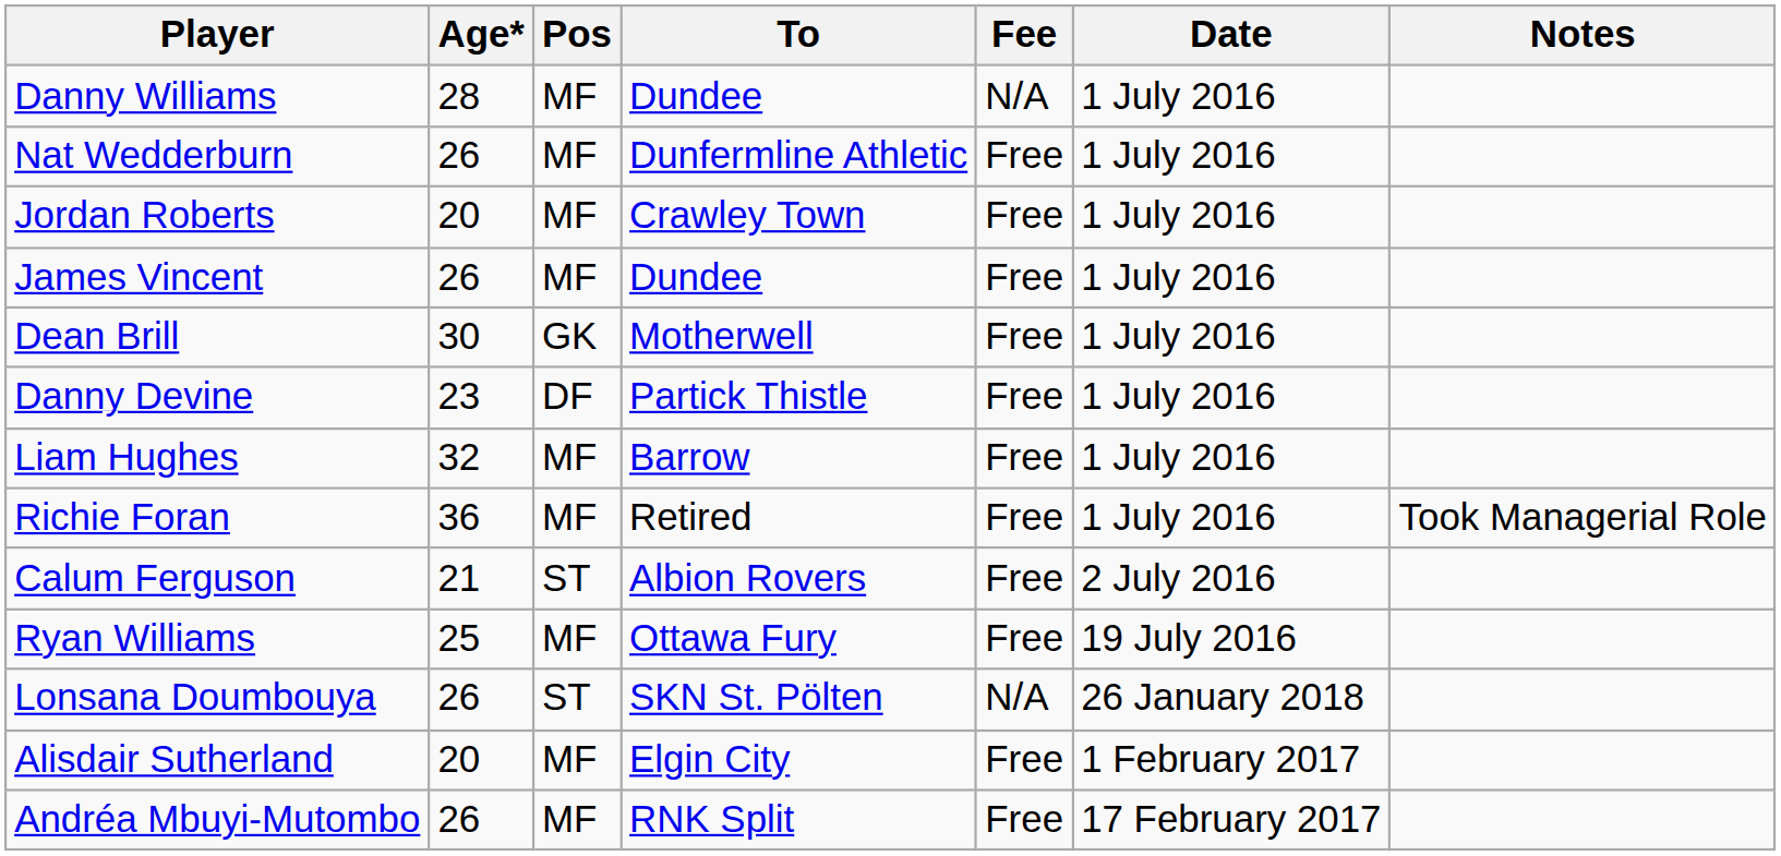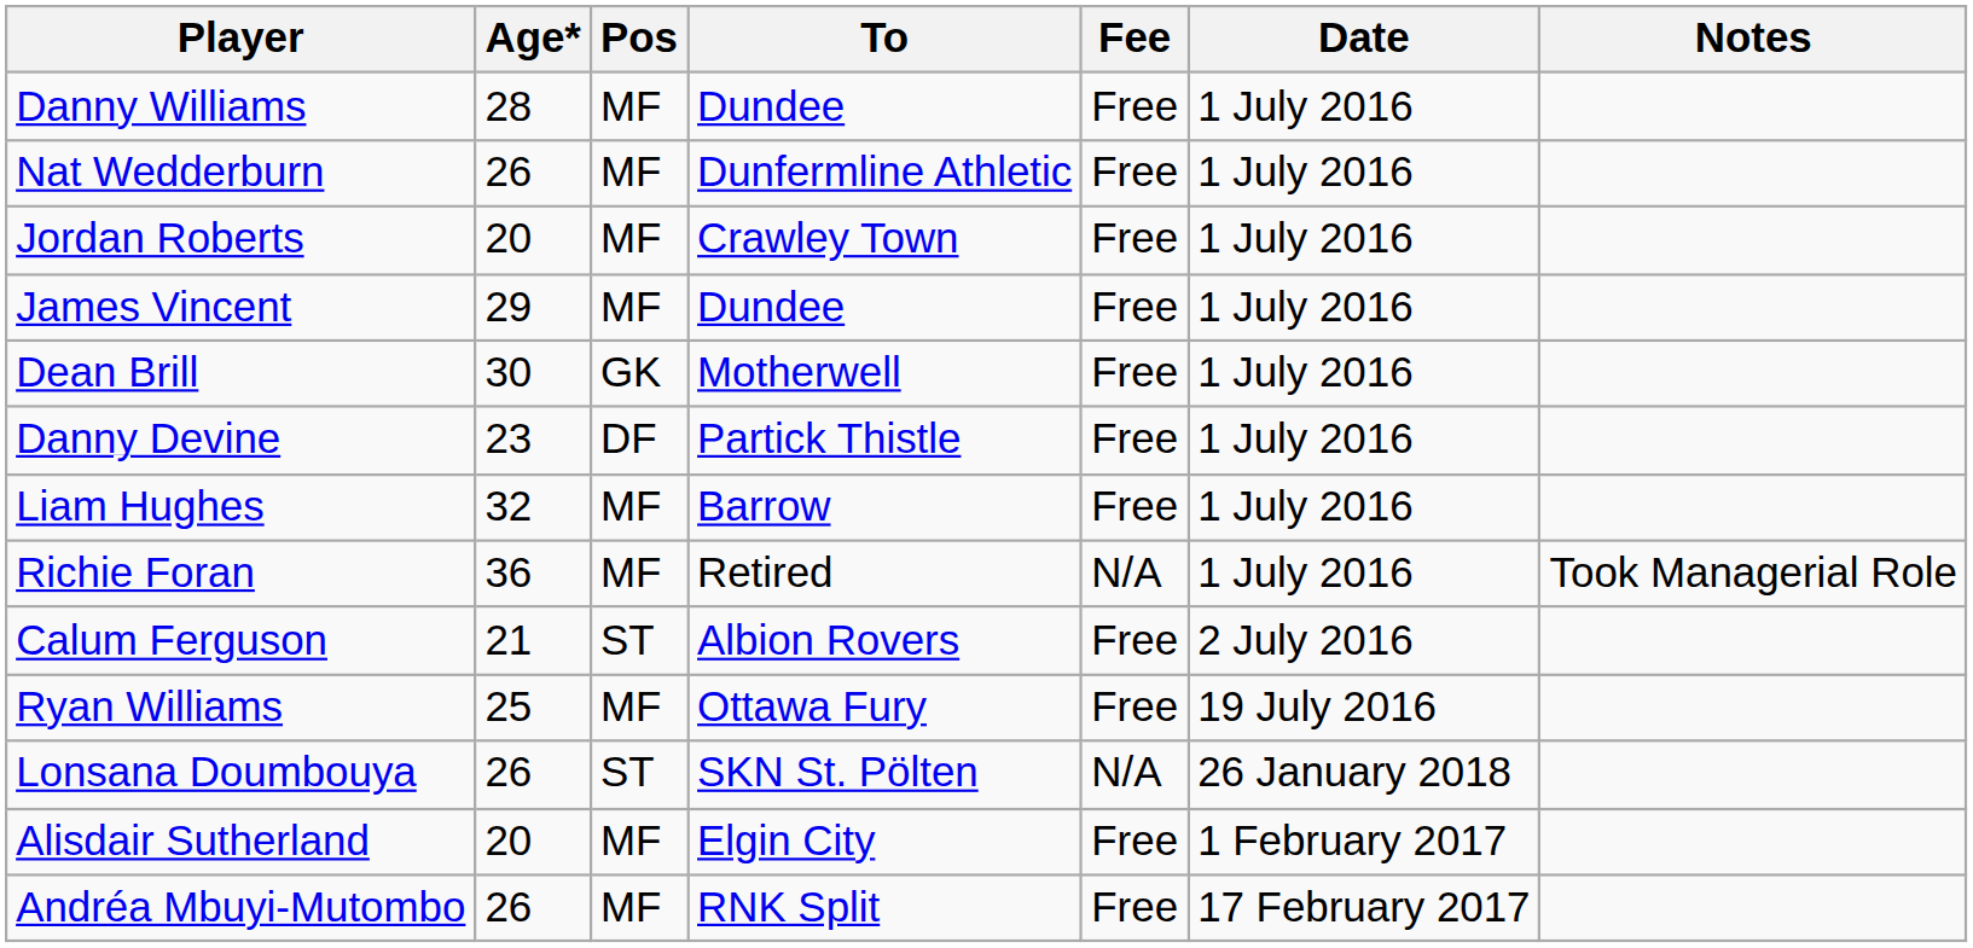 <table class="wikitable">
 <tr>
 <th>Player</th>
 <th>Age*</th>
 <th>Pos</th>
 <th>To</th>
 <th>Fee</th>
 <th>Date</th>
 <th>Notes</th>
 </tr>
 <tr>
 <td> <a href='#'>Danny Williams</a></td>
 <td>28</td>
 <td>MF</td>
 <td> <a href='#'>Dundee</a></td>
-<td>N/A</td>
+<td>Free</td>
 <td>1 July 2016</td>
 <td></td>
 </tr>
 <tr>
 <td> <a href='#'>Nat Wedderburn</a></td>
 <td>26</td>
 <td>MF</td>
 <td> <a href='#'>Dunfermline Athletic</a></td>
 <td>Free</td>
 <td>1 July 2016</td>
 <td></td>
 </tr>
 <tr>
 <td> <a href='#'>Jordan Roberts</a></td>
 <td>20</td>
 <td>MF</td>
 <td> <a href='#'>Crawley Town</a></td>
 <td>Free</td>
 <td>1 July 2016</td>
 <td></td>
 </tr>
 <tr>
 <td> <a href='#'>James Vincent</a></td>
-<td>26</td>
+<td>29</td>
 <td>MF</td>
 <td> <a href='#'>Dundee</a></td>
 <td>Free</td>
 <td>1 July 2016</td>
 <td></td>
 </tr>
 <tr>
 <td> <a href='#'>Dean Brill</a></td>
 <td>30</td>
 <td>GK</td>
 <td> <a href='#'>Motherwell</a></td>
 <td>Free</td>
 <td>1 July 2016</td>
 <td></td>
 </tr>
 <tr>
 <td> <a href='#'>Danny Devine</a></td>
 <td>23</td>
 <td>DF</td>
 <td> <a href='#'>Partick Thistle</a></td>
 <td>Free</td>
 <td>1 July 2016</td>
 <td></td>
 </tr>
 <tr>
 <td> <a href='#'>Liam Hughes</a></td>
 <td>32</td>
 <td>MF</td>
 <td> <a href='#'>Barrow</a></td>
 <td>Free</td>
 <td>1 July 2016</td>
 <td></td>
 </tr>
 <tr>
 <td> <a href='#'>Richie Foran</a></td>
 <td>36</td>
 <td>MF</td>
 <td>Retired</td>
-<td>Free</td>
+<td>N/A</td>
 <td>1 July 2016</td>
 <td>Took Managerial Role</td>
 </tr>
 <tr>
 <td> <a href='#'>Calum Ferguson</a></td>
 <td>21</td>
 <td>ST</td>
 <td> <a href='#'>Albion Rovers</a></td>
 <td>Free</td>
 <td>2 July 2016</td>
 <td></td>
 </tr>
 <tr>
 <td> <a href='#'>Ryan Williams</a></td>
 <td>25</td>
 <td>MF</td>
 <td> <a href='#'>Ottawa Fury</a></td>
 <td>Free</td>
 <td>19 July 2016</td>
 <td></td>
 </tr>
 <tr>
 <td> <a href='#'>Lonsana Doumbouya</a></td>
 <td>26</td>
 <td>ST</td>
 <td> <a href='#'>SKN St. Pölten</a></td>
 <td>N/A</td>
 <td>26 January 2018</td>
 <td></td>
 </tr>
 <tr>
 <td> <a href='#'>Alisdair Sutherland</a></td>
 <td>20</td>
 <td>MF</td>
 <td> <a href='#'>Elgin City</a></td>
 <td>Free</td>
 <td>1 February 2017</td>
 <td></td>
 </tr>
 <tr>
 <td> <a href='#'>Andréa Mbuyi-Mutombo</a></td>
 <td>26</td>
 <td>MF</td>
 <td> <a href='#'>RNK Split</a></td>
 <td>Free</td>
 <td>17 February 2017</td>
 <td></td>
 </tr>
 </table>
